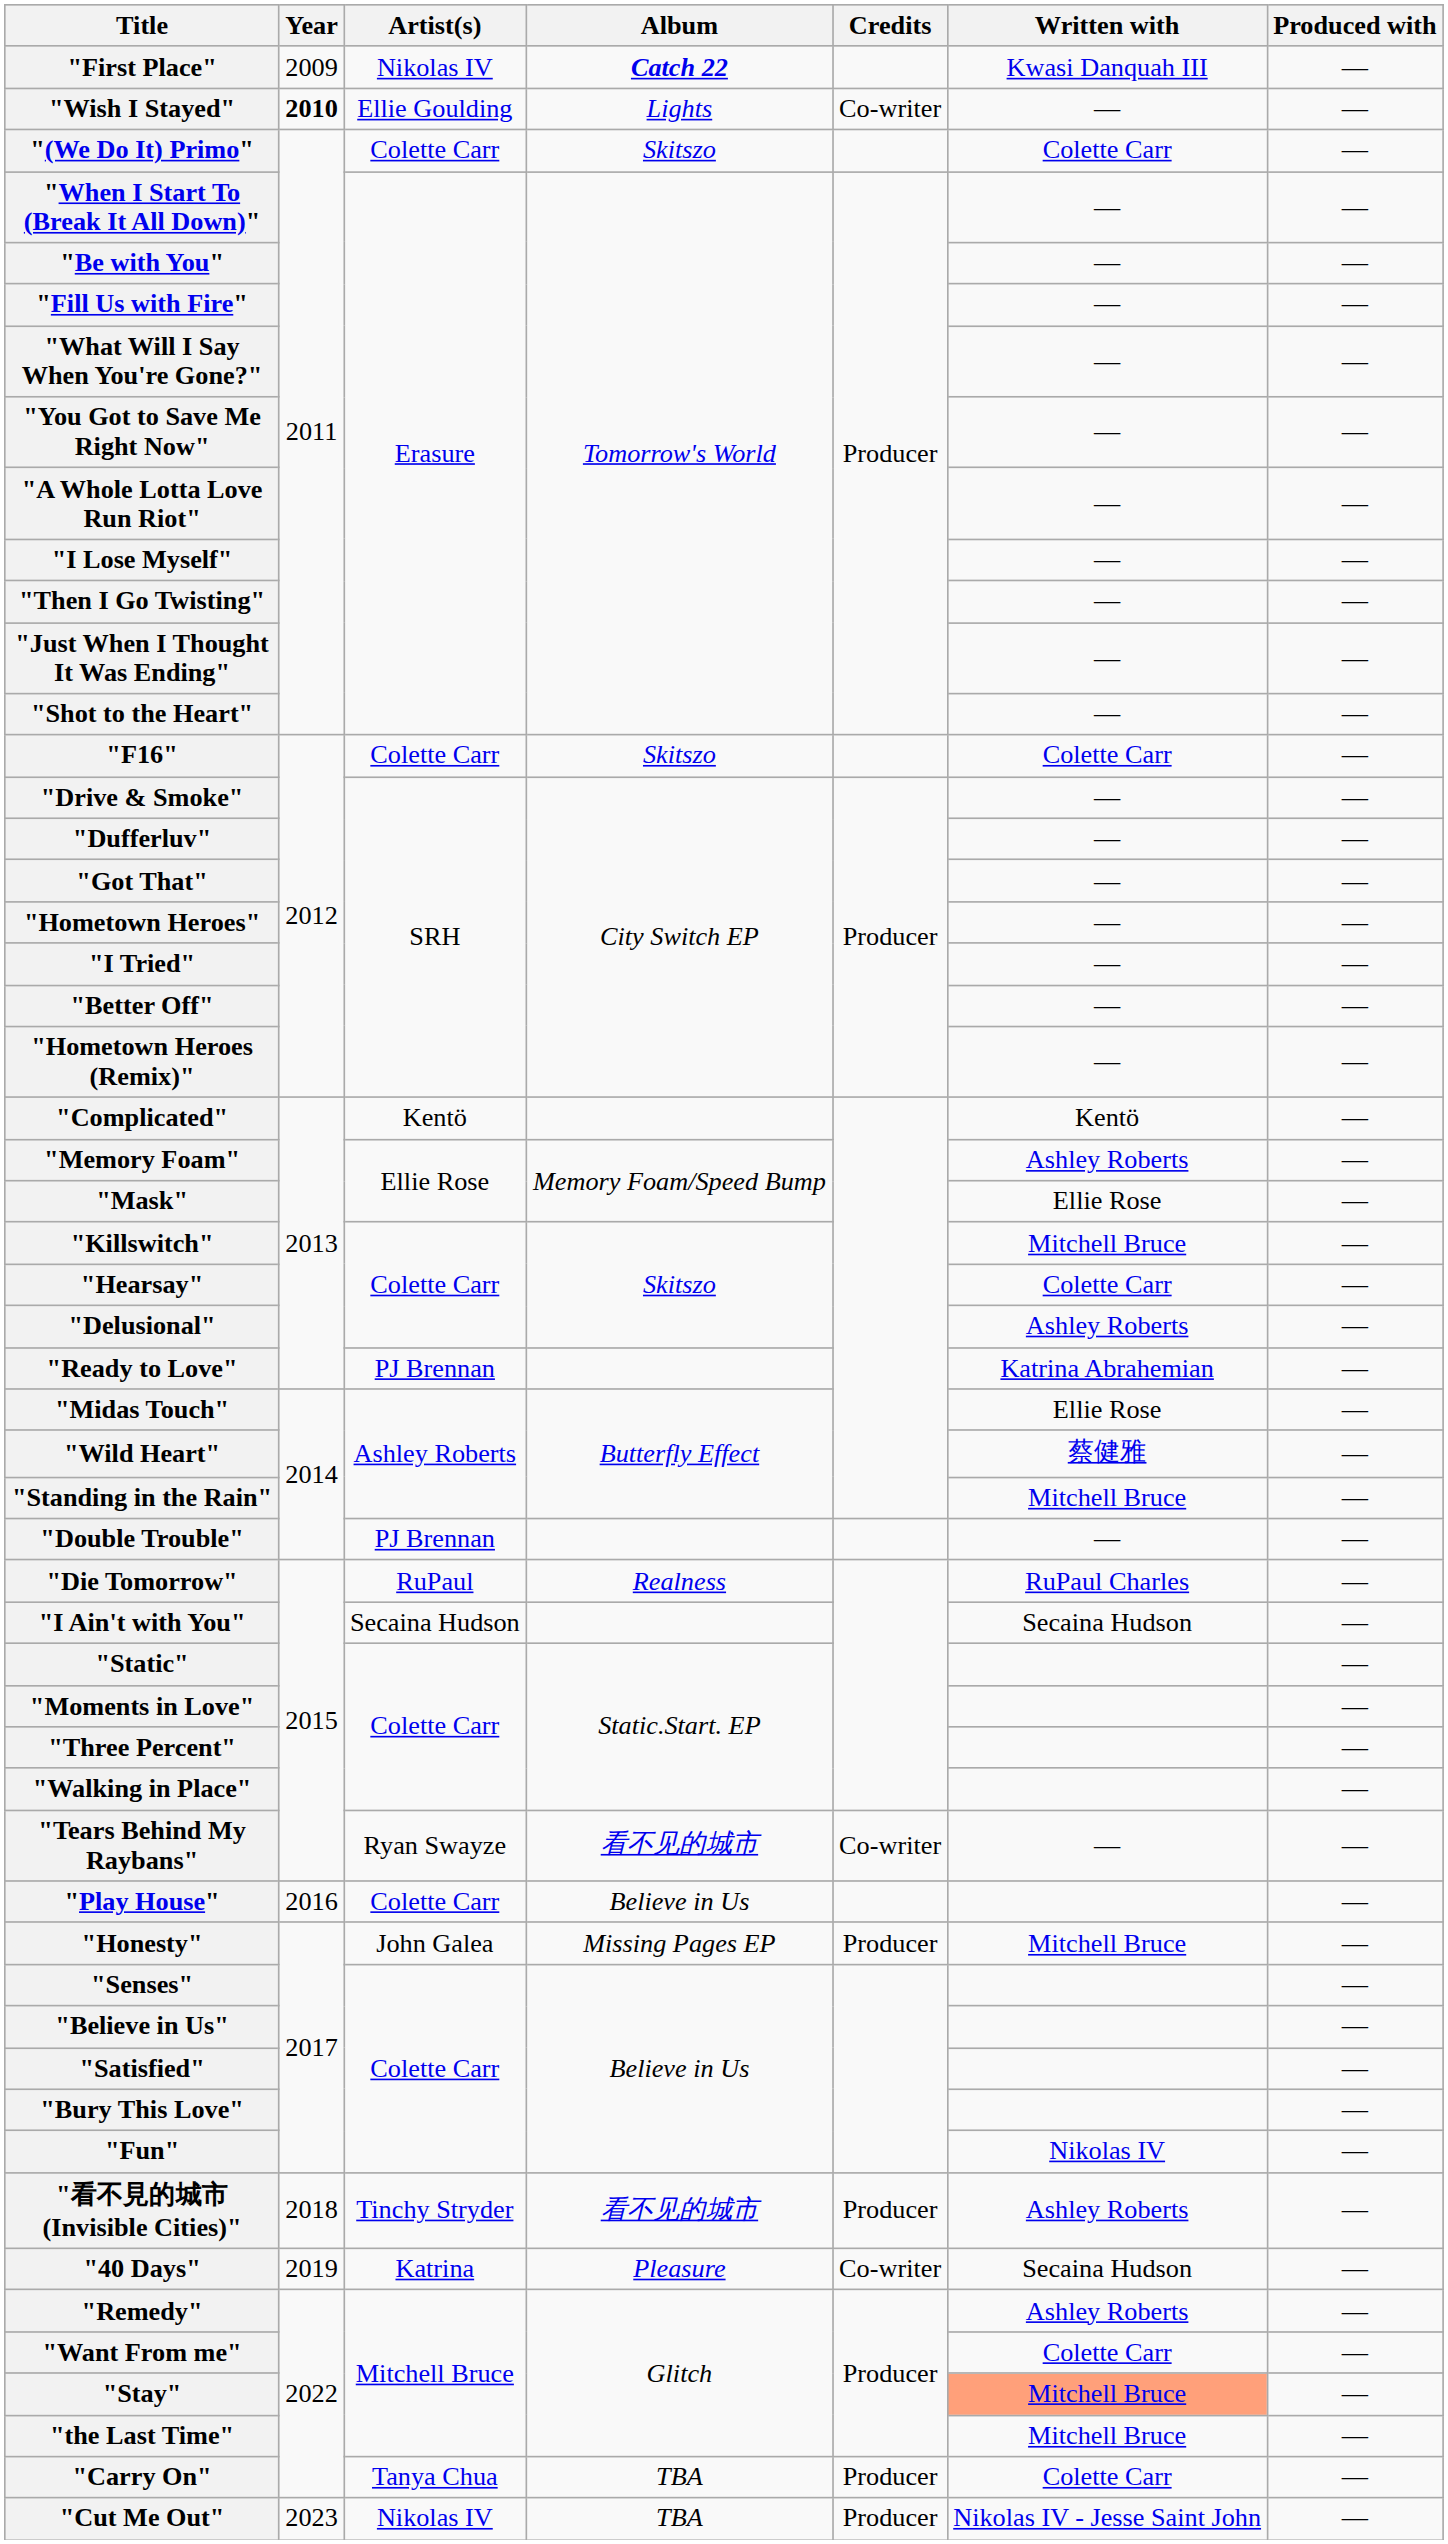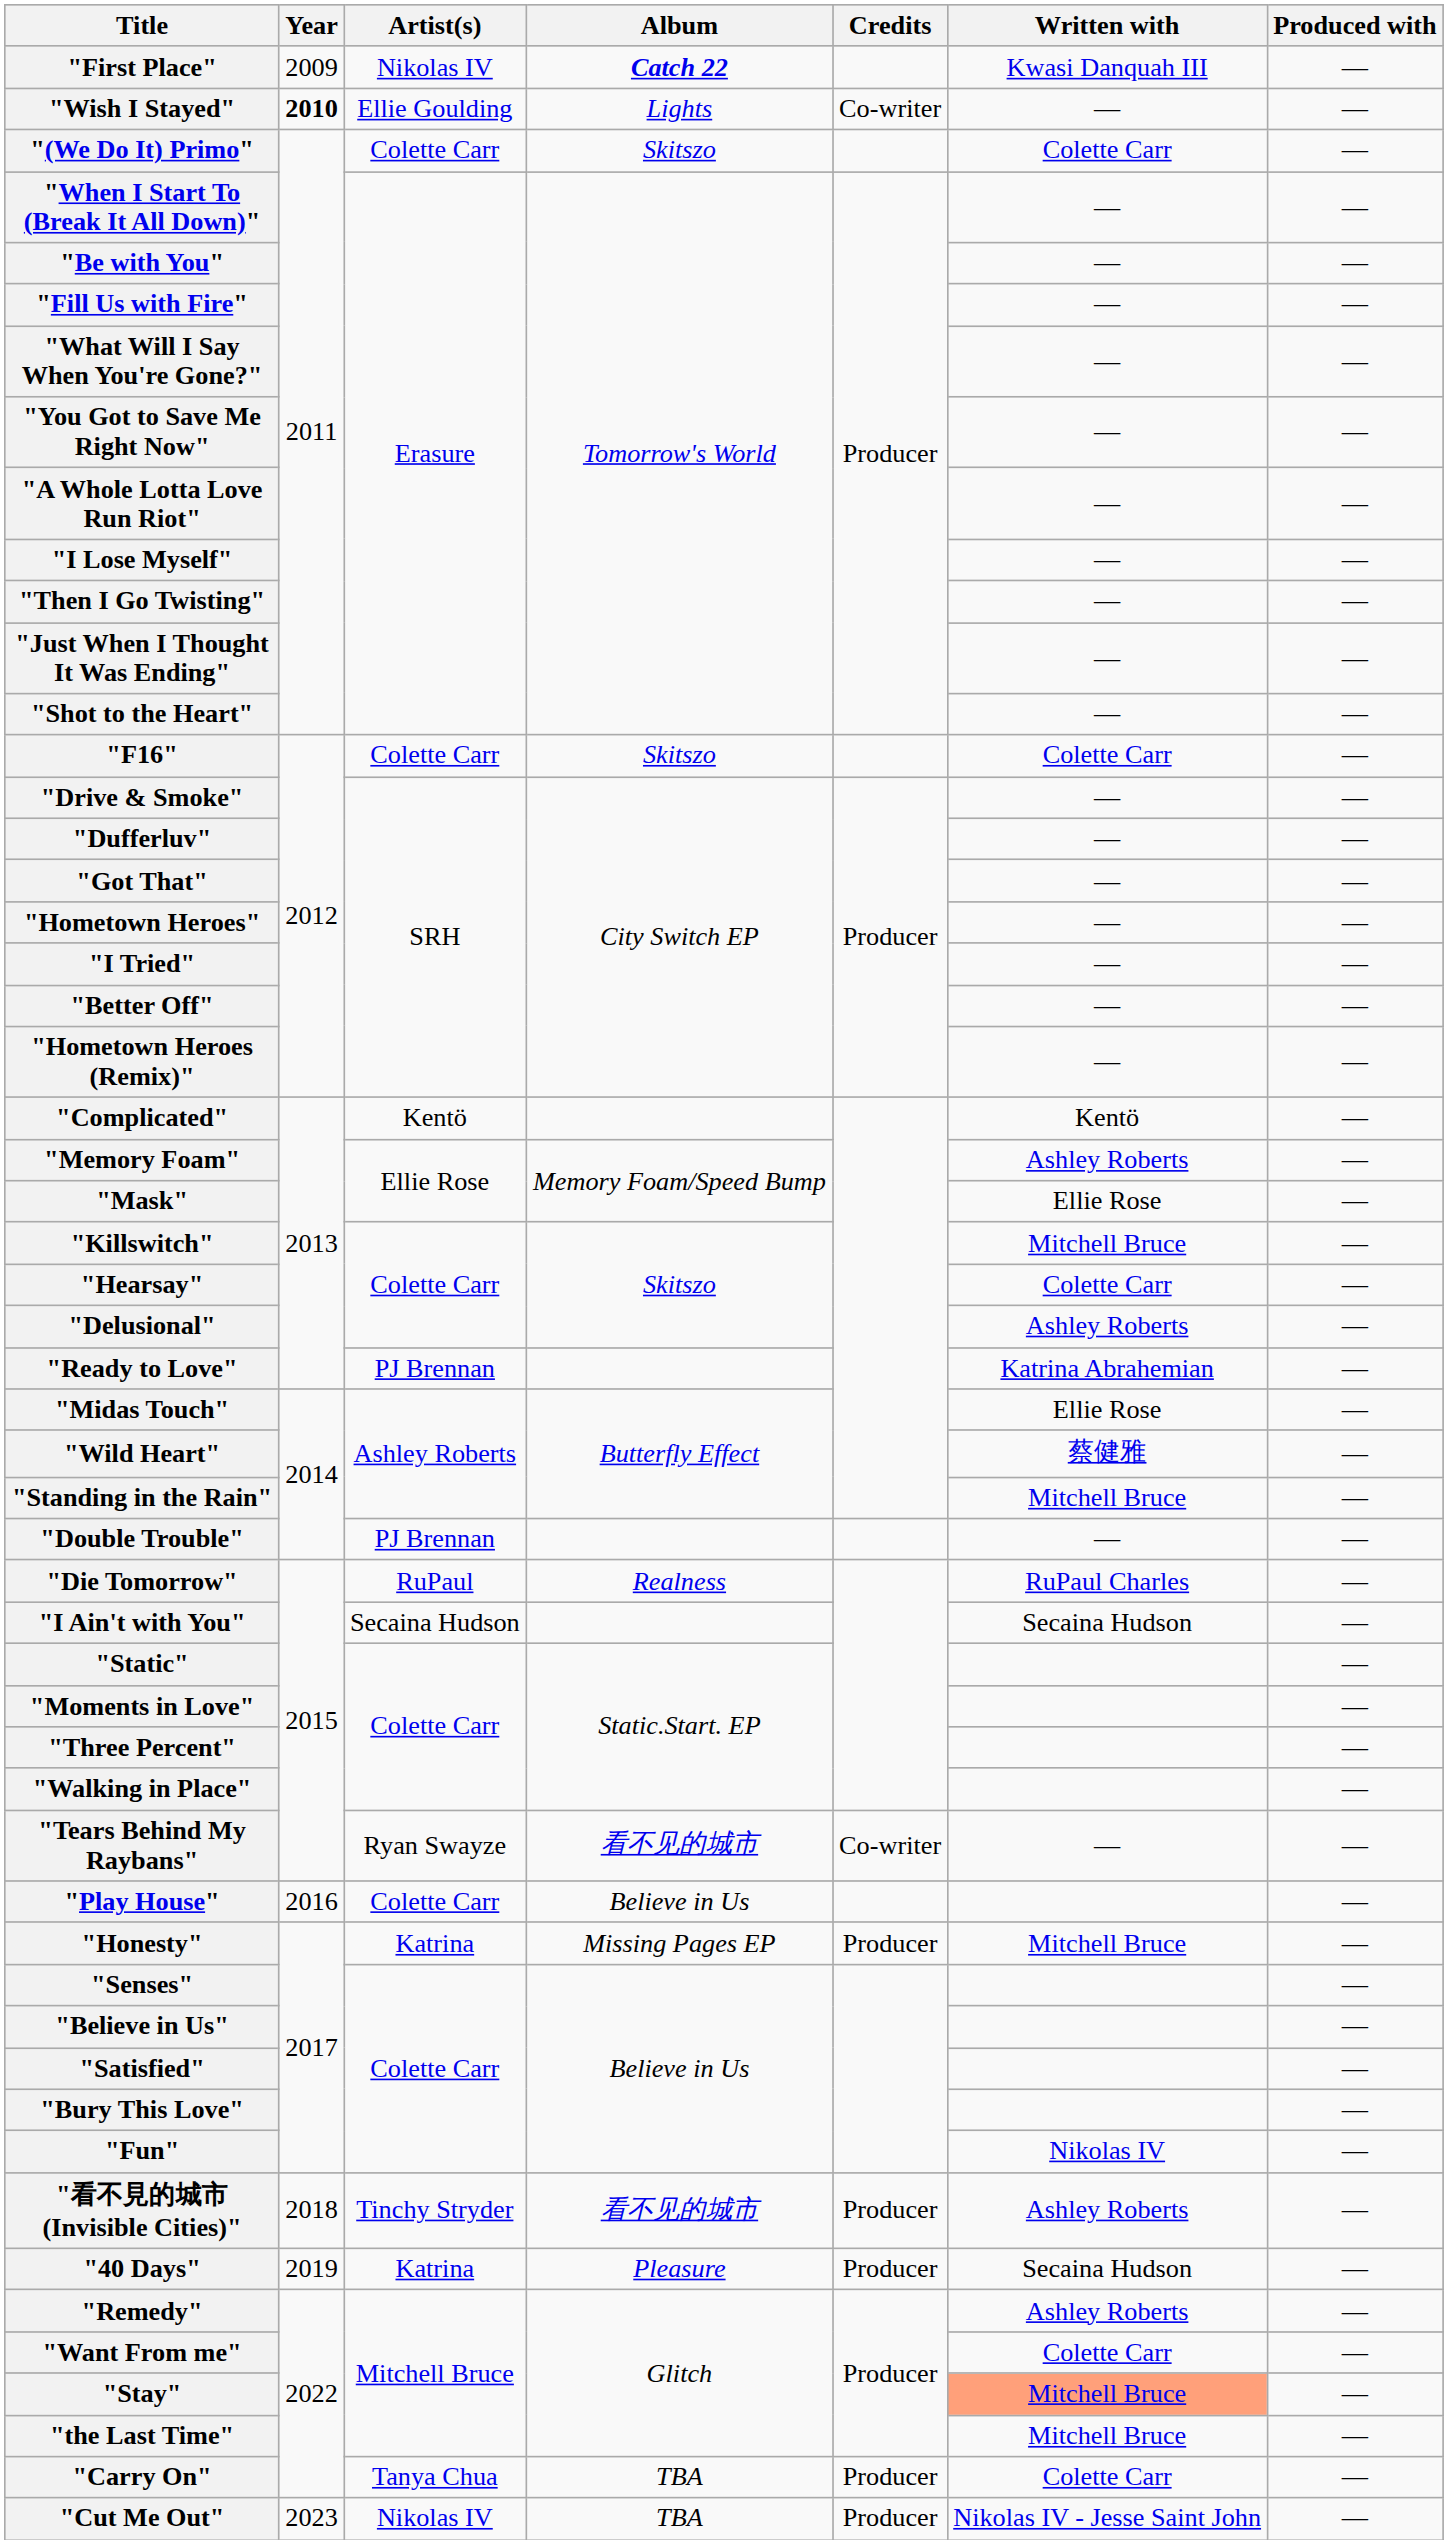 <table class="wikitable plainrowheaders" style="text-align:center;">
 <tr>
 <th scope="col" style="width:160px;">Title</th>
 <th scope="col">Year</th>
 <th scope="col">Artist(s)</th>
 <th scope="col" style="width:180px;">Album</th>
 <th scope="col">Credits</th>
 <th scope="col">Written with</th>
 <th scope="col">Produced with</th>
 </tr>
 <tr>
 <th scope="row">"First Place"</th>
 <td>2009</td>
 <td><a href='#'>Nikolas IV</a></td>
 <td><strong><em><a href='#'>Catch 22</a></em></strong></td>
 <td></td>
 <td><a href='#'>Kwasi Danquah III</a></td>
 <td>—</td>
 </tr>
 <tr>
 <th scope="row">"Wish I Stayed"</th>
 <td><strong>2010</strong></td>
 <td><a href='#'>Ellie Goulding</a></td>
 <td><em><a href='#'>Lights</a></em></td>
 <td>Co-writer</td>
 <td>—</td>
 <td>—</td>
 </tr>
 <tr>
 <th scope="row">"<a href='#'>(We Do It) Primo</a>"</th>
 <td rowspan="11">2011</td>
 <td><a href='#'>Colette Carr</a></td>
 <td><em><a href='#'>Skitszo</a></em></td>
 <td></td>
 <td><a href='#'>Colette Carr</a></td>
 <td>—</td>
 </tr>
 <tr>
 <th scope="row">"<a href='#'>When I Start To (Break It All Down)</a>"</th>
 <td rowspan="10"><a href='#'>Erasure</a></td>
 <td rowspan="10"><em><a href='#'>Tomorrow's World</a></em></td>
 <td rowspan="10">Producer</td>
 <td>—</td>
 <td>—</td>
 </tr>
 <tr>
 <th scope="row">"<a href='#'>Be with You</a>"</th>
 <td>—</td>
 <td>—</td>
 </tr>
 <tr>
 <th scope="row">"<a href='#'>Fill Us with Fire</a>"</th>
 <td>—</td>
 <td>—</td>
 </tr>
 <tr>
 <th scope="row">"What Will I Say When You're Gone?"</th>
 <td>—</td>
 <td>—</td>
 </tr>
 <tr>
 <th scope="row">"You Got to Save Me Right Now"</th>
 <td>—</td>
 <td>—</td>
 </tr>
 <tr>
 <th scope="row">"A Whole Lotta Love Run Riot"</th>
 <td>—</td>
 <td>—</td>
 </tr>
 <tr>
 <th scope="row">"I Lose Myself"</th>
 <td>—</td>
 <td>—</td>
 </tr>
 <tr>
 <th scope="row">"Then I Go Twisting"</th>
 <td>—</td>
 <td>—</td>
 </tr>
 <tr>
 <th scope="row">"Just When I Thought It Was Ending"</th>
 <td>—</td>
 <td>—</td>
 </tr>
 <tr>
 <th scope="row">"Shot to the Heart"</th>
 <td>—</td>
 <td>—</td>
 </tr>
 <tr>
 <th scope="row">"F16"</th>
 <td rowspan="8">2012</td>
 <td><a href='#'>Colette Carr</a></td>
 <td><em><a href='#'>Skitszo</a></em></td>
 <td></td>
 <td><a href='#'>Colette Carr</a></td>
 <td>—</td>
 </tr>
 <tr>
 <th scope="row">"Drive & Smoke"</th>
 <td rowspan="7">SRH</td>
 <td rowspan="7"><em>City Switch EP</em></td>
 <td rowspan="7">Producer</td>
 <td>—</td>
 <td>—</td>
 </tr>
 <tr>
 <th scope="row">"Dufferluv"</th>
 <td>—</td>
 <td>—</td>
 </tr>
 <tr>
 <th scope="row">"Got That"<br></th>
 <td>—</td>
 <td>—</td>
 </tr>
 <tr>
 <th scope="row">"Hometown Heroes"</th>
 <td>—</td>
 <td>—</td>
 </tr>
 <tr>
 <th scope="row">"I Tried"</th>
 <td>—</td>
 <td>—</td>
 </tr>
 <tr>
 <th scope="row">"Better Off"</th>
 <td>—</td>
 <td>—</td>
 </tr>
 <tr>
 <th scope="row">"Hometown Heroes (Remix)"<br></th>
 <td>—</td>
 <td>—</td>
 </tr>
 <tr>
 <th scope="row">"Complicated"</th>
 <td rowspan="7">2013</td>
 <td>Kentö</td>
 <td></td>
 <td rowspan="10"></td>
 <td>Kentö</td>
 <td>—</td>
 </tr>
 <tr>
 <th scope="row">"Memory Foam"</th>
 <td rowspan="2">Ellie Rose</td>
 <td rowspan="2"><em>Memory Foam/Speed Bump</em></td>
 <td><a href='#'>Ashley Roberts</a></td>
 <td>—</td>
 </tr>
 <tr>
 <th scope="row">"Mask"</th>
 <td>Ellie Rose</td>
 <td>—</td>
 </tr>
 <tr>
 <th scope="row">"Killswitch"</th>
 <td rowspan="3"><a href='#'>Colette Carr</a></td>
 <td rowspan="3"><em><a href='#'>Skitszo</a></em></td>
 <td><a href='#'>Mitchell Bruce</a></td>
 <td>—</td>
 </tr>
 <tr>
 <th scope="row">"Hearsay"</th>
 <td><a href='#'>Colette Carr</a></td>
 <td>—</td>
 </tr>
 <tr>
 <th scope="row">"Delusional"</th>
 <td><a href='#'>Ashley Roberts</a></td>
 <td>—</td>
 </tr>
 <tr>
 <th scope="row">"Ready to Love"</th>
 <td><a href='#'>PJ Brennan</a></td>
 <td></td>
 <td><a href='#'>Katrina Abrahemian</a></td>
 <td>—</td>
 </tr>
 <tr>
 <th scope="row">"Midas Touch"</th>
 <td rowspan="4">2014</td>
 <td rowspan="3"><a href='#'>Ashley Roberts</a></td>
 <td rowspan="3"><em><a href='#'>Butterfly Effect</a></em></td>
 <td>Ellie Rose</td>
 <td>—</td>
 </tr>
 <tr>
 <th scope="row">"Wild Heart"</th>
 <td><a href='#'>蔡健雅</a></td>
 <td>—</td>
 </tr>
 <tr>
 <th scope="row">"Standing in the Rain"</th>
 <td><a href='#'>Mitchell Bruce</a></td>
 <td>—</td>
 </tr>
 <tr>
 <th scope="row">"Double Trouble"</th>
 <td><a href='#'>PJ Brennan</a></td>
 <td></td>
 <td></td>
 <td>—</td>
 <td>—</td>
 </tr>
 <tr>
 <th scope="row">"Die Tomorrow"<br></th>
 <td rowspan="7">2015</td>
 <td><a href='#'>RuPaul</a></td>
 <td><em><a href='#'>Realness</a></em></td>
 <td rowspan="6"></td>
 <td><a href='#'>RuPaul Charles</a></td>
 <td>—</td>
 </tr>
 <tr>
 <th scope="row">"I Ain't with You"</th>
 <td>Secaina Hudson</td>
 <td></td>
 <td>Secaina Hudson</td>
 <td>—</td>
 </tr>
 <tr>
 <th scope="row">"Static"</th>
 <td rowspan="4"><a href='#'>Colette Carr</a></td>
 <td rowspan="4"><em>Static.Start. EP</em></td>
 <td></td>
 <td>—</td>
 </tr>
 <tr>
 <th scope="row">"Moments in Love"</th>
 <td></td>
 <td>—</td>
 </tr>
 <tr>
 <th scope="row">"Three Percent"</th>
 <td></td>
 <td>—</td>
 </tr>
 <tr>
 <th scope="row">"Walking in Place"</th>
 <td></td>
 <td>—</td>
 </tr>
 <tr>
 <th scope="row">"Tears Behind My Raybans"</th>
 <td>Ryan Swayze</td>
 <td><em><a href='#'>看不见的城市</a></em></td>
 <td>Co-writer</td>
 <td>—</td>
 <td>—</td>
 </tr>
 <tr>
 <th scope="row">"<a href='#'>Play House</a>"</th>
 <td>2016</td>
 <td><a href='#'>Colette Carr</a></td>
 <td><em>Believe in Us</em></td>
 <td></td>
 <td></td>
 <td>—</td>
 </tr>
 <tr>
 <th scope="row">"Honesty"</th>
 <td rowspan="6">2017</td>
-<td>John Galea</td>
+<td><a href='#'>Katrina</a></td>
 <td><em>Missing Pages EP</em></td>
 <td>Producer</td>
 <td><a href='#'>Mitchell Bruce</a></td>
 <td>—</td>
 </tr>
 <tr>
 <th scope="row">"Senses"</th>
 <td rowspan="5"><a href='#'>Colette Carr</a></td>
 <td rowspan="5"><em>Believe in Us</em></td>
 <td rowspan="5"></td>
 <td></td>
 <td>—</td>
 </tr>
 <tr>
 <th scope="row">"Believe in Us"</th>
 <td></td>
 <td>—</td>
 </tr>
 <tr>
 <th scope="row">"Satisfied"</th>
 <td></td>
 <td>—</td>
 </tr>
 <tr>
 <th scope="row">"Bury This Love"</th>
 <td></td>
 <td>—</td>
 </tr>
 <tr>
 <th scope="row">"Fun"</th>
 <td><a href='#'>Nikolas IV</a></td>
 <td>—</td>
 </tr>
 <tr>
 <th scope="row">"看不見的城市 (Invisible Cities)"</th>
 <td>2018</td>
 <td><a href='#'>Tinchy Stryder</a></td>
 <td><em><a href='#'>看不见的城市</a></em></td>
 <td>Producer</td>
 <td><a href='#'>Ashley Roberts</a></td>
 <td>—</td>
 </tr>
 <tr>
 <th scope="row">"40 Days"</th>
 <td>2019</td>
 <td><a href='#'>Katrina</a></td>
 <td><em><a href='#'>Pleasure</a></em></td>
-<td>Co-writer</td>
+<td>Producer</td>
 <td>Secaina Hudson</td>
 <td>—</td>
 </tr>
 <tr>
 <th scope="row">"Remedy"</th>
 <td rowspan="5">2022</td>
 <td rowspan="4"><a href='#'>Mitchell Bruce</a></td>
 <td rowspan="4"><em>Glitch</em></td>
 <td rowspan="4">Producer</td>
 <td><a href='#'>Ashley Roberts</a></td>
 <td>—</td>
 </tr>
 <tr>
 <th scope="row">"Want From me"</th>
 <td><a href='#'>Colette Carr</a></td>
 <td>—</td>
 </tr>
 <tr>
 <th scope="row">"Stay"</th>
 <td style="background: lightsalmon;"><a href='#'>Mitchell Bruce</a></td>
 <td>—</td>
 </tr>
 <tr>
 <th scope="row">"the Last Time"</th>
 <td><a href='#'>Mitchell Bruce</a></td>
 <td>—</td>
 </tr>
 <tr>
 <th scope="row">"Carry On"</th>
 <td><a href='#'>Tanya Chua</a></td>
 <td><em>TBA</em></td>
 <td>Producer</td>
 <td><a href='#'>Colette Carr</a></td>
 <td>—</td>
 </tr>
 <tr>
 <th scope="row">"Cut Me Out"</th>
 <td>2023</td>
 <td><a href='#'>Nikolas IV</a></td>
 <td><em>TBA</em></td>
 <td>Producer</td>
 <td><a href='#'>Nikolas IV - Jesse Saint John</a></td>
 <td>—</td>
 </tr>
 </table>
